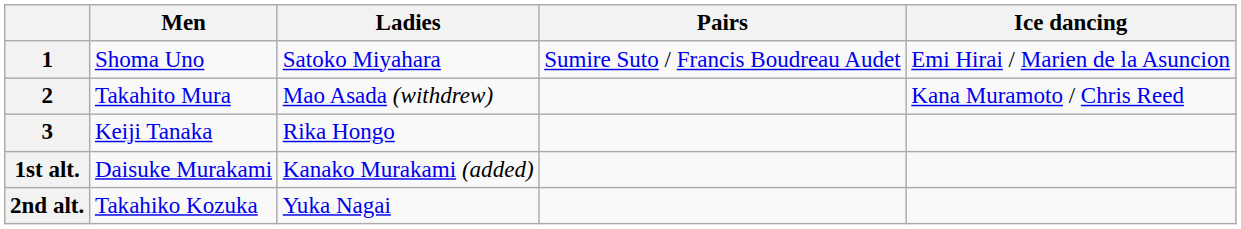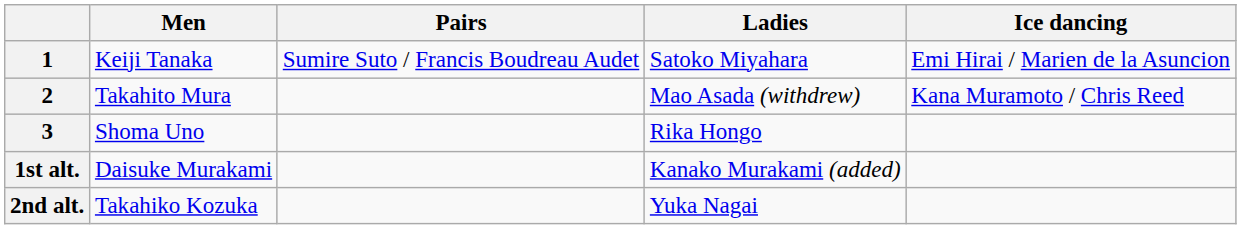 <table class="wikitable">
 <tr>
 <th></th>
 <th>Men</th>
+<th>Pairs</th>
 <th>Ladies</th>
-<th>Pairs</th>
 <th>Ice dancing</th>
 </tr>
 <tr>
 <th>1</th>
-<td><a href='#'>Shoma Uno</a></td>
+<td><a href='#'>Keiji Tanaka</a></td>
+<td><a href='#'>Sumire Suto</a> / <a href='#'>Francis Boudreau Audet</a></td>
 <td><a href='#'>Satoko Miyahara</a></td>
-<td><a href='#'>Sumire Suto</a> / <a href='#'>Francis Boudreau Audet</a></td>
 <td><a href='#'>Emi Hirai</a> / <a href='#'>Marien de la Asuncion</a></td>
 </tr>
 <tr>
 <th>2</th>
 <td><a href='#'>Takahito Mura</a></td>
+<td></td>
 <td><a href='#'>Mao Asada</a> <em>(withdrew)</em></td>
-<td></td>
 <td><a href='#'>Kana Muramoto</a> / <a href='#'>Chris Reed</a></td>
 </tr>
 <tr>
 <th>3</th>
-<td><a href='#'>Keiji Tanaka</a></td>
+<td><a href='#'>Shoma Uno</a></td>
+<td></td>
 <td><a href='#'>Rika Hongo</a></td>
-<td></td>
 <td></td>
 </tr>
 <tr>
 <th>1st alt.</th>
 <td><a href='#'>Daisuke Murakami</a></td>
+<td></td>
 <td><a href='#'>Kanako Murakami</a> <em>(added)</em></td>
-<td></td>
 <td></td>
 </tr>
 <tr>
 <th>2nd alt.</th>
 <td><a href='#'>Takahiko Kozuka</a></td>
+<td></td>
 <td><a href='#'>Yuka Nagai</a></td>
-<td></td>
 <td></td>
 </tr>
 </table>
